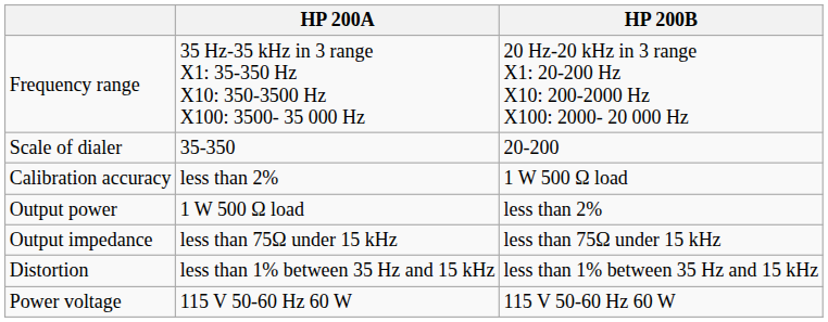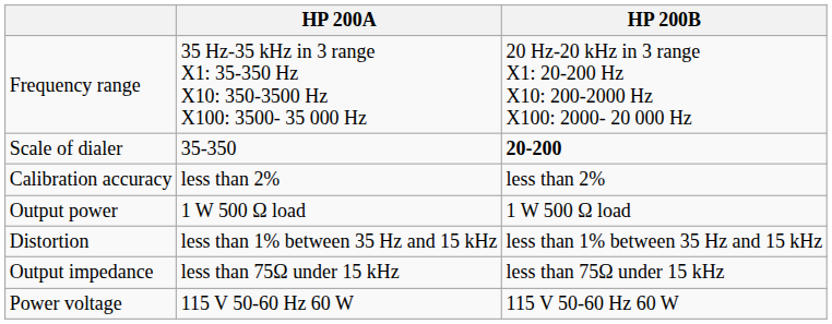 <table class="wikitable" border="1">
 <tr>
 <th></th>
 <th>HP 200A</th>
 <th>HP 200B</th>
 </tr>
 <tr>
 <td>Frequency range</td>
 <td>35 Hz-35 kHz in 3 range <br>X1: 35-350 Hz<br>X10: 350-3500 Hz<br>X100: 3500- 35 000 Hz</td>
 <td>20 Hz-20 kHz in 3 range  <br>X1: 20-200 Hz<br>X10: 200-2000 Hz<br>X100: 2000- 20 000 Hz</td>
 </tr>
 <tr>
 <td>Scale of dialer</td>
 <td>35-350</td>
-<td>20-200</td>
+<td><strong>20-200</strong></td>
 </tr>
 <tr>
 <td>Calibration accuracy</td>
 <td>less than 2%</td>
-<td>1 W 500 Ω load</td>
+<td>less than 2%</td>
 </tr>
 <tr>
 <td>Output power</td>
 <td>1 W 500 Ω load</td>
-<td>less than 2%</td>
+<td>1 W 500 Ω load</td>
+</tr>
+<tr>
+<td>Distortion</td>
+<td>less than 1% between 35 Hz and 15 kHz</td>
+<td>less than 1% between 35 Hz and 15 kHz</td>
 </tr>
 <tr>
 <td>Output impedance</td>
 <td>less than 75Ω under 15 kHz</td>
 <td>less than 75Ω under 15 kHz</td>
 </tr>
 <tr>
-<td>Distortion</td>
-<td>less than 1% between 35 Hz and 15 kHz</td>
-<td>less than 1% between 35 Hz and 15 kHz</td>
-</tr>
-<tr>
 <td>Power voltage</td>
 <td>115 V 50-60 Hz 60 W</td>
 <td>115 V 50-60 Hz 60 W</td>
 </tr>
 </table>
